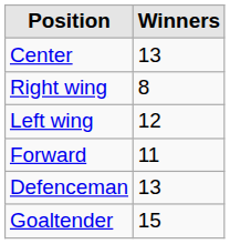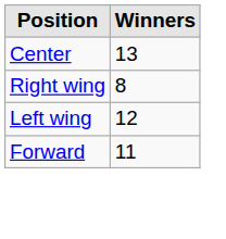 <table class="wikitable">
 <tr>
 <th style="background:#e5e5e5;">Position</th>
 <th style="background:#e5e5e5;">Winners</th>
 </tr>
 <tr>
 <td><a href='#'>Center</a></td>
 <td>13</td>
 </tr>
 <tr>
 <td><a href='#'>Right wing</a></td>
 <td>8</td>
 </tr>
 <tr>
 <td><a href='#'>Left wing</a></td>
 <td>12</td>
 </tr>
 <tr>
 <td><a href='#'>Forward</a></td>
 <td>11</td>
 </tr>
-<tr>
-<td><a href='#'>Defenceman</a></td>
-<td>13</td>
-</tr>
-<tr>
-<td><a href='#'>Goaltender</a></td>
-<td>15</td>
-</tr>
 </table>
